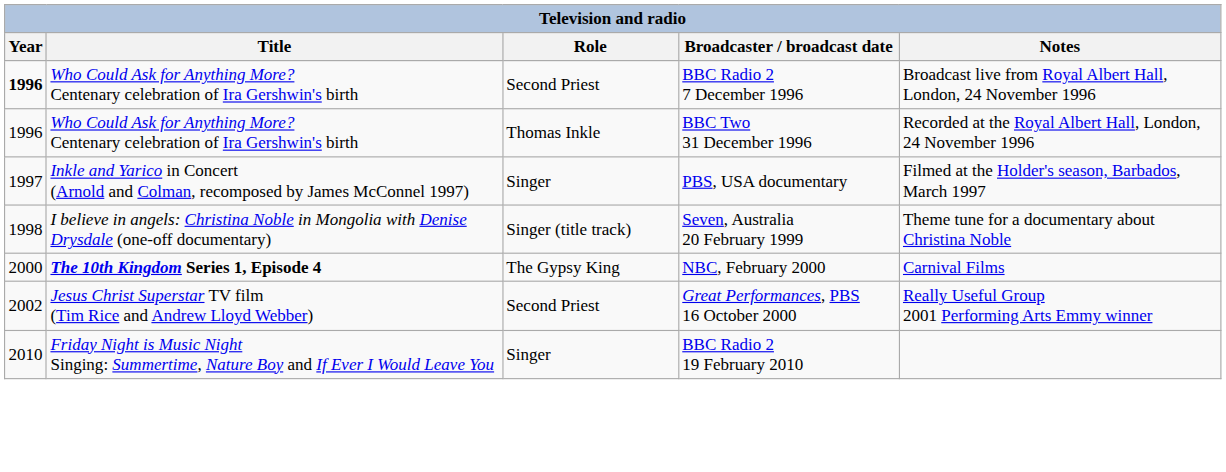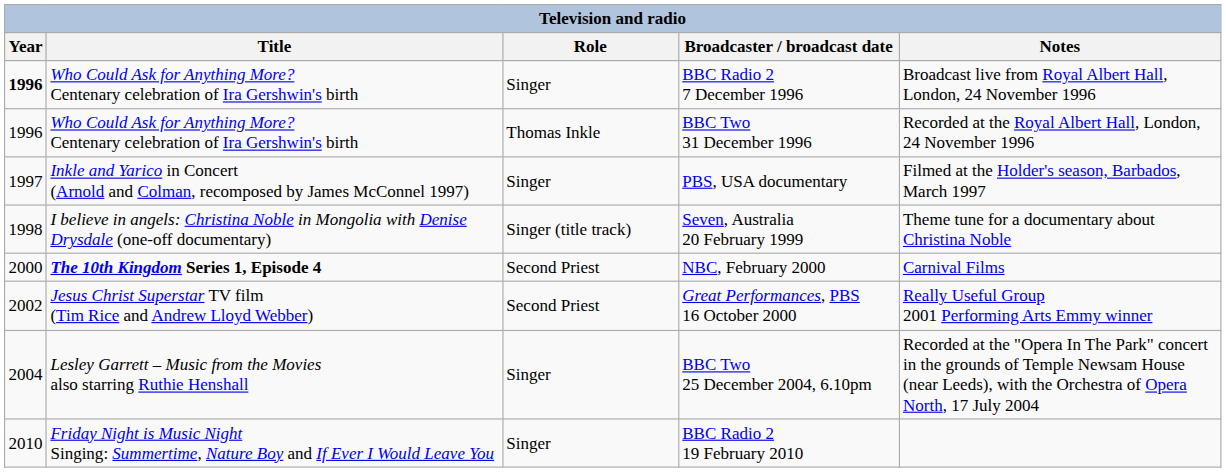 <table class="wikitable" style="font-size:95%;">
 <tr bgcolor="#CCCCCC" align="center">
 <th colspan="5" style="background: LightSteelBlue;">Television and radio</th>
 </tr>
 <tr style="background:#ccc; text-align:center;">
 <th scope="col" width="7px">Year</th>
 <th scope="col" width="400px">Title</th>
 <th scope="col" width="150px">Role</th>
 <th scope="col" width="190px">Broadcaster / broadcast date</th>
 <th scope="col" width="280px">Notes</th>
 </tr>
 <tr>
 <td><strong>1996</strong></td>
 <td><em><a href='#'>Who Could Ask for Anything More?</a></em><br>Centenary celebration of <a href='#'>Ira Gershwin's</a> birth</td>
-<td>Second Priest </td>
+<td>Singer </td>
 <td><a href='#'>BBC Radio 2</a><br>7 December 1996</td>
 <td>Broadcast live from <a href='#'>Royal Albert Hall</a>, London, 24 November 1996</td>
 </tr>
 <tr>
 <td>1996</td>
 <td><em><a href='#'>Who Could Ask for Anything More?</a></em><br>Centenary celebration of <a href='#'>Ira Gershwin's</a> birth</td>
 <td>Thomas Inkle </td>
 <td><a href='#'>BBC Two</a><br>31 December 1996</td>
 <td>Recorded at the <a href='#'>Royal Albert Hall</a>, London, 24 November 1996</td>
 </tr>
 <tr>
 <td>1997</td>
 <td><em><a href='#'>Inkle and Yarico</a></em> in Concert<br>(<a href='#'>Arnold</a> and <a href='#'>Colman</a>, recomposed by James McConnel 1997)</td>
 <td>Singer </td>
 <td><a href='#'>PBS</a>, USA documentary</td>
 <td>Filmed at the <a href='#'>Holder's season, Barbados</a>, March 1997</td>
 </tr>
 <tr>
 <td>1998</td>
 <td><em>I believe in angels: <a href='#'>Christina Noble</a> in Mongolia with <a href='#'>Denise Drysdale</a></em> (one-off documentary)</td>
 <td>Singer (title track) </td>
 <td><a href='#'>Seven</a>, Australia<br>20 February 1999</td>
 <td>Theme tune for a documentary about <a href='#'>Christina Noble</a></td>
 </tr>
 <tr>
 <td>2000</td>
 <td><strong><em><a href='#'>The 10th Kingdom</a></em> Series 1, Episode 4</strong></td>
-<td>The Gypsy King </td>
+<td>Second Priest </td>
 <td><a href='#'>NBC</a>, February 2000</td>
 <td><a href='#'>Carnival Films</a></td>
 </tr>
 <tr>
 <td>2002</td>
 <td><em><a href='#'>Jesus Christ Superstar</a></em> TV film<br>(<a href='#'>Tim Rice</a> and <a href='#'>Andrew Lloyd Webber</a>)</td>
 <td>Second Priest </td>
 <td><em><a href='#'>Great Performances</a></em>, <a href='#'>PBS</a><br>16 October 2000</td>
 <td><a href='#'>Really Useful Group</a><br>2001 <a href='#'>Performing Arts Emmy winner</a></td>
 </tr>
 <tr>
+<td>2004</td>
+<td><em>Lesley Garrett – Music from the Movies</em><br>also starring <a href='#'>Ruthie Henshall</a></td>
+<td>Singer </td>
+<td><a href='#'>BBC Two</a><br>25 December 2004, 6.10pm</td>
+<td>Recorded at the "Opera In The Park" concert in the grounds of Temple Newsam House (near Leeds), with the Orchestra of <a href='#'>Opera North</a>, 17 July 2004</td>
+</tr>
+<tr>
 <td>2010</td>
 <td><em><a href='#'>Friday Night is Music Night</a></em><br>Singing: <em><a href='#'>Summertime</a></em>, <em><a href='#'>Nature Boy</a></em> and <em><a href='#'>If Ever I Would Leave You</a></em></td>
 <td>Singer </td>
 <td><a href='#'>BBC Radio 2</a><br>19 February 2010</td>
 <td></td>
 </tr>
 </table>
